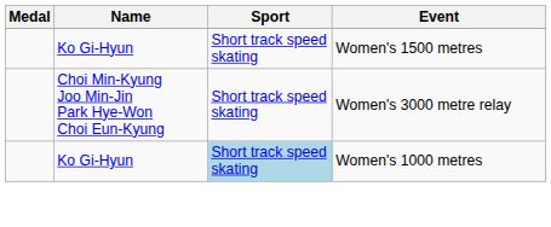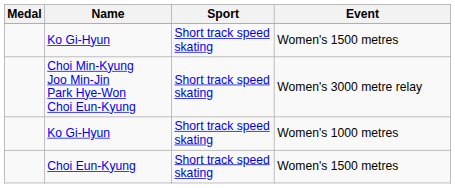 <table class="wikitable sortable">
 <tr>
 <th>Medal</th>
 <th style="width:10em">Name</th>
 <th style="width:8em">Sport</th>
 <th style="width:14em">Event</th>
 </tr>
 <tr>
 </tr>
 <tr>
 <td></td>
 <td><a href='#'>Ko Gi-Hyun</a></td>
 <td><a href='#'>Short track speed skating</a></td>
 <td>Women's 1500 metres</td>
 </tr>
 <tr>
 <td></td>
 <td><a href='#'>Choi Min-Kyung</a> <br> <a href='#'>Joo Min-Jin</a> <br> <a href='#'>Park Hye-Won</a> <br> <a href='#'>Choi Eun-Kyung</a></td>
 <td><a href='#'>Short track speed skating</a></td>
 <td>Women's 3000 metre relay</td>
 </tr>
 <tr>
 <td></td>
 <td><a href='#'>Ko Gi-Hyun</a></td>
-<td style="background: lightblue;"><a href='#'>Short track speed skating</a></td>
+<td><a href='#'>Short track speed skating</a></td>
 <td>Women's 1000 metres</td>
 </tr>
+<tr>
+<td></td>
+<td><a href='#'>Choi Eun-Kyung</a></td>
+<td><a href='#'>Short track speed skating</a></td>
+<td>Women's 1500 metres</td>
+</tr>
 </table>
